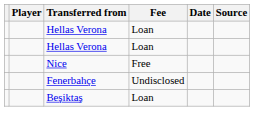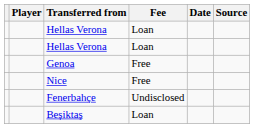 <table class="wikitable plainrowheaders sortable">
 <tr>
 <th></th>
 <th scope="col">Player</th>
 <th>Transferred from</th>
 <th style="width: 65px;">Fee</th>
 <th scope="col">Date</th>
 <th scope="col">Source</th>
 </tr>
 <tr>
 <td align="center"></td>
 <td></td>
 <td> <a href='#'>Hellas Verona</a></td>
 <td>Loan</td>
 <td></td>
 <td></td>
 </tr>
 <tr>
 <td align="center"></td>
 <td></td>
 <td> <a href='#'>Hellas Verona</a></td>
 <td>Loan</td>
 <td></td>
 <td></td>
 </tr>
 <tr>
 <td align="center"></td>
 <td></td>
+<td> <a href='#'>Genoa</a></td>
+<td>Free</td>
+<td></td>
+<td></td>
+</tr>
+<tr>
+<td align="center"></td>
+<td></td>
 <td> <a href='#'>Nice</a></td>
 <td>Free</td>
 <td></td>
 <td></td>
 </tr>
 <tr>
 <td align="center"></td>
 <td></td>
 <td> <a href='#'>Fenerbahçe</a></td>
 <td>Undisclosed</td>
 <td></td>
 <td></td>
 </tr>
 <tr>
 <td align="center"></td>
 <td></td>
 <td> <a href='#'>Beşiktaş</a></td>
 <td>Loan</td>
 <td></td>
 <td></td>
 </tr>
 </table>
